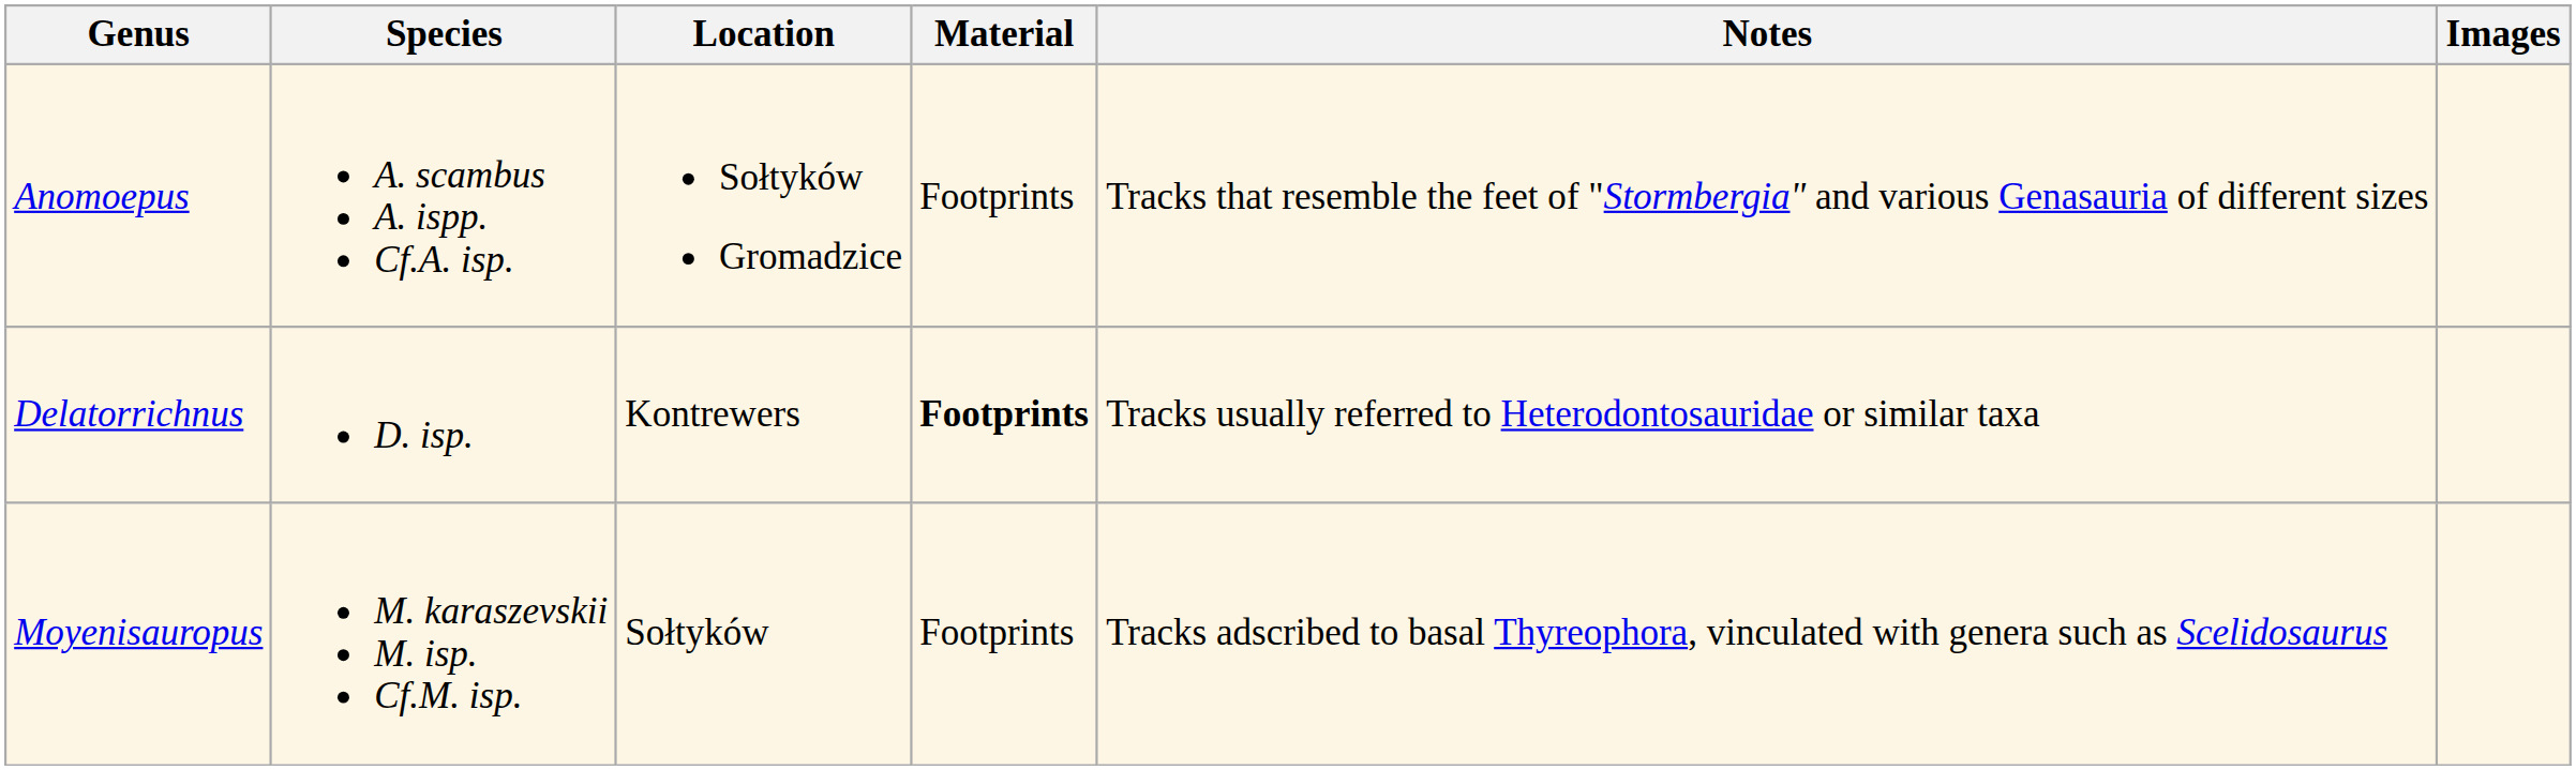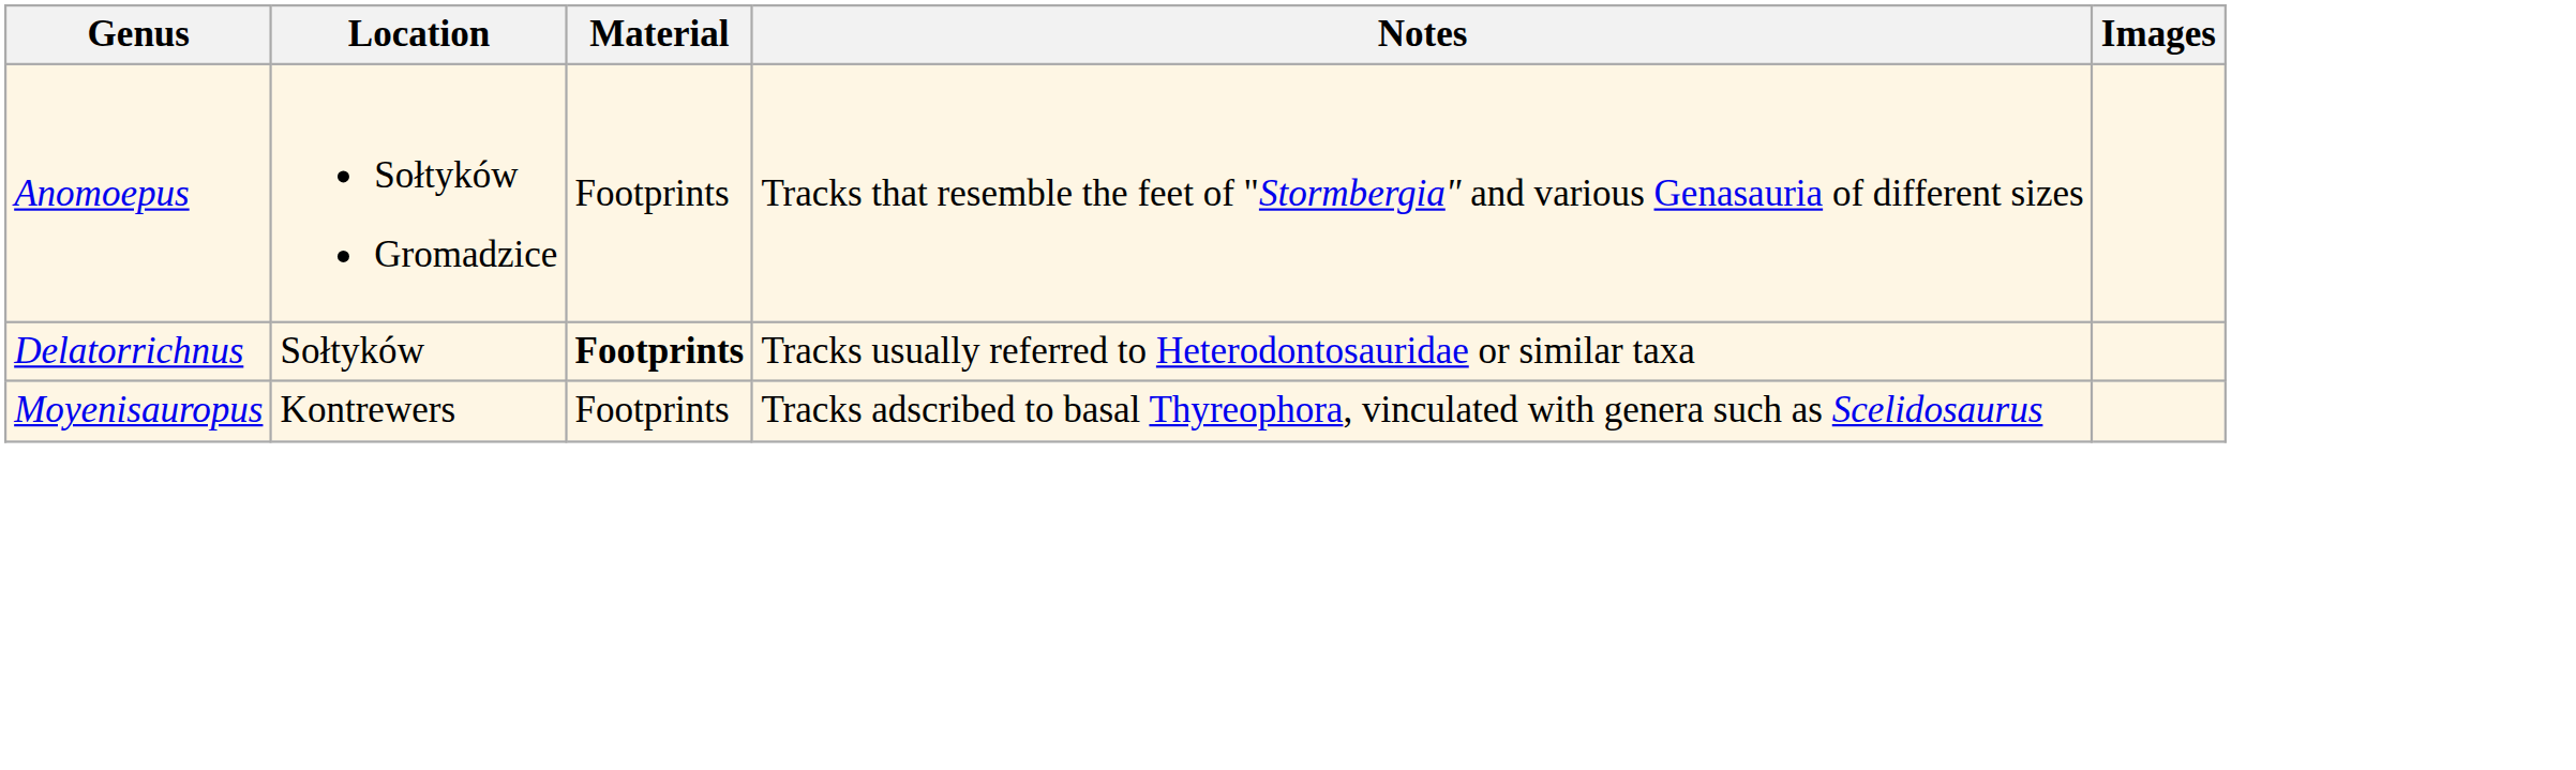 <table class="wikitable">
 <tr>
 <th>Genus</th>
-<th>Species</th>
 <th>Location</th>
 <th>Material</th>
 <th>Notes</th>
 <th>Images</th>
 </tr>
 <tr>
 <td style="background:#FEF6E4;"><em><a href='#'>Anomoepus</a></em></td>
-<td style="background:#FEF6E4;"><br><ul><li><em>A. scambus</em></li><li><em>A. ispp.</em></li><li><em>Cf.A. isp.</em></li></ul></td>
 <td style="background:#FEF6E4;"><br><ul><li>Sołtyków</li></ul><ul><li>Gromadzice</li></ul></td>
 <td style="background:#FEF6E4;">Footprints</td>
 <td style="background:#FEF6E4;">Tracks that resemble the feet of "<em><a href='#'>Stormbergia</a>"</em> and various <a href='#'>Genasauria</a> of different sizes</td>
 <td style="background:#FEF6E4;"></td>
 </tr>
 <tr>
 <td style="background:#FEF6E4;"><em><a href='#'>Delatorrichnus</a></em></td>
-<td style="background:#FEF6E4;"><br><ul><li><em>D. isp.</em></li></ul></td>
-<td style="background:#FEF6E4;">Kontrewers</td>
+<td style="background:#FEF6E4;">Sołtyków</td>
 <td style="background:#FEF6E4;"><strong>Footprints</strong></td>
 <td style="background:#FEF6E4;">Tracks usually referred to <a href='#'>Heterodontosauridae</a> or similar taxa</td>
 <td style="background:#FEF6E4;"></td>
 </tr>
 <tr>
 <td style="background:#FEF6E4;"><em><a href='#'>Moyenisauropus</a></em></td>
-<td style="background:#FEF6E4;"><br><ul><li><em>M. karaszevskii</em></li><li><em>M. isp.</em></li><li><em>Cf.M. isp.</em></li></ul></td>
-<td style="background:#FEF6E4;">Sołtyków</td>
+<td style="background:#FEF6E4;">Kontrewers</td>
 <td style="background:#FEF6E4;">Footprints</td>
 <td style="background:#FEF6E4;">Tracks adscribed to basal <a href='#'>Thyreophora</a>, vinculated with genera such as <em><a href='#'>Scelidosaurus</a></em></td>
 <td style="background:#FEF6E4;"></td>
 </tr>
 </table>
